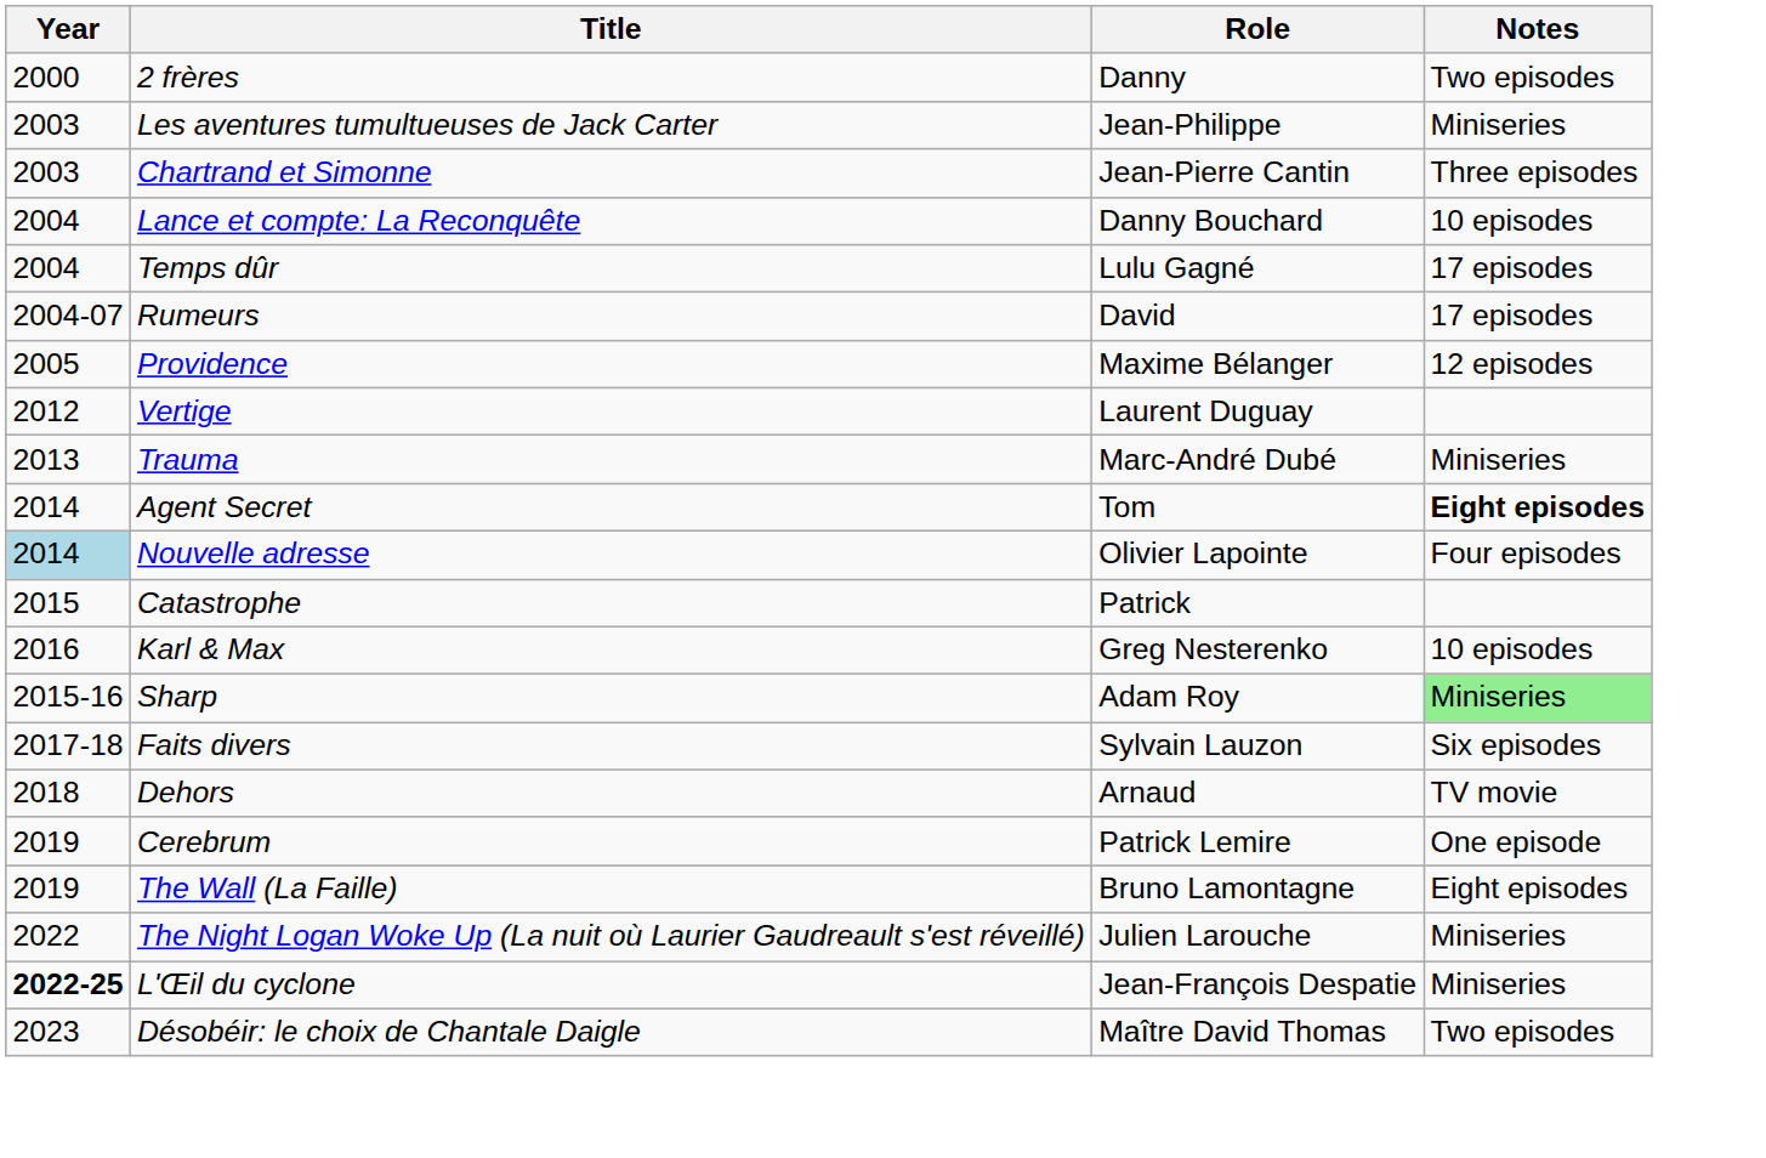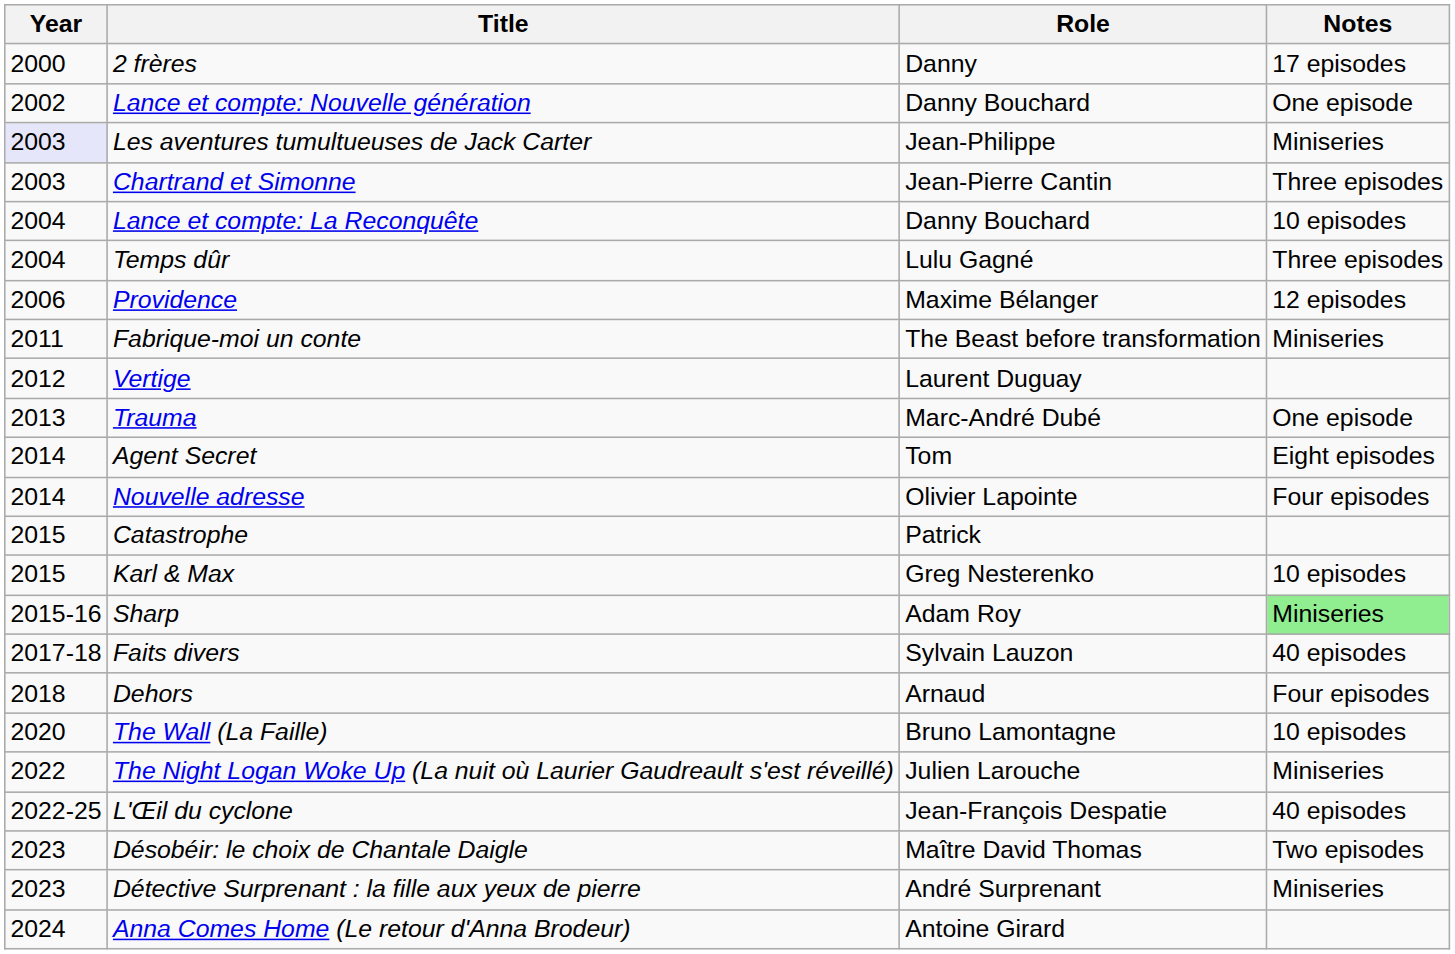 <table class="wikitable">
 <tr>
 <th>Year</th>
 <th>Title</th>
 <th>Role</th>
 <th class="unsortable">Notes</th>
 </tr>
 <tr>
 <td>2000</td>
 <td><em>2 frères</em></td>
 <td>Danny</td>
-<td>Two episodes</td>
+<td>17 episodes</td>
 </tr>
 <tr>
-<td>2003</td>
+<td>2002</td>
+<td><em><a href='#'>Lance et compte: Nouvelle génération</a></em></td>
+<td>Danny Bouchard</td>
+<td>One episode</td>
+</tr>
+<tr>
+<td style="background: lavender;">2003</td>
 <td><em>Les aventures tumultueuses de Jack Carter</em></td>
 <td>Jean-Philippe</td>
 <td>Miniseries</td>
 </tr>
 <tr>
 <td>2003</td>
 <td><em><a href='#'>Chartrand et Simonne</a></em></td>
 <td>Jean-Pierre Cantin</td>
 <td>Three episodes</td>
 </tr>
 <tr>
 <td>2004</td>
 <td><em><a href='#'>Lance et compte: La Reconquête</a></em></td>
 <td>Danny Bouchard</td>
 <td>10 episodes</td>
 </tr>
 <tr>
 <td>2004</td>
 <td><em>Temps dûr</em></td>
 <td>Lulu Gagné</td>
-<td>17 episodes</td>
+<td>Three episodes</td>
 </tr>
 <tr>
-<td>2004-07</td>
-<td><em>Rumeurs</em></td>
-<td>David</td>
-<td>17 episodes</td>
-</tr>
-<tr>
-<td>2005</td>
+<td>2006</td>
 <td><em><a href='#'>Providence</a></em></td>
 <td>Maxime Bélanger</td>
 <td>12 episodes</td>
+</tr>
+<tr>
+<td>2011</td>
+<td><em>Fabrique-moi un conte</em></td>
+<td>The Beast before transformation</td>
+<td>Miniseries</td>
 </tr>
 <tr>
 <td>2012</td>
 <td><em><a href='#'>Vertige</a></em></td>
 <td>Laurent Duguay</td>
 <td></td>
 </tr>
 <tr>
 <td>2013</td>
 <td><em><a href='#'>Trauma</a></em></td>
 <td>Marc-André Dubé</td>
-<td>Miniseries</td>
+<td>One episode</td>
 </tr>
 <tr>
 <td>2014</td>
 <td><em>Agent Secret</em></td>
 <td>Tom</td>
-<td><strong>Eight episodes</strong></td>
+<td>Eight episodes</td>
 </tr>
 <tr>
-<td style="background: lightblue;">2014</td>
+<td>2014</td>
 <td><em><a href='#'>Nouvelle adresse</a></em></td>
 <td>Olivier Lapointe</td>
 <td>Four episodes</td>
 </tr>
 <tr>
 <td>2015</td>
 <td><em>Catastrophe</em></td>
 <td>Patrick</td>
 <td></td>
 </tr>
 <tr>
-<td>2016</td>
+<td>2015</td>
 <td><em>Karl & Max</em></td>
 <td>Greg Nesterenko</td>
 <td>10 episodes</td>
 </tr>
 <tr>
 <td>2015-16</td>
 <td><em>Sharp</em></td>
 <td>Adam Roy</td>
 <td style="background: lightgreen;">Miniseries</td>
 </tr>
 <tr>
 <td>2017-18</td>
 <td><em>Faits divers</em></td>
 <td>Sylvain Lauzon</td>
-<td>Six episodes</td>
+<td>40 episodes</td>
 </tr>
 <tr>
 <td>2018</td>
 <td><em>Dehors</em></td>
 <td>Arnaud</td>
-<td>TV movie</td>
+<td>Four episodes</td>
 </tr>
 <tr>
-<td>2019</td>
-<td><em>Cerebrum</em></td>
-<td>Patrick Lemire</td>
-<td>One episode</td>
-</tr>
-<tr>
-<td>2019</td>
+<td>2020</td>
 <td><em><a href='#'>The Wall</a> (La Faille)</em></td>
 <td>Bruno Lamontagne</td>
-<td>Eight episodes</td>
+<td>10 episodes</td>
 </tr>
 <tr>
 <td>2022</td>
 <td><em><a href='#'>The Night Logan Woke Up</a> (La nuit où Laurier Gaudreault s'est réveillé)</em></td>
 <td>Julien Larouche</td>
 <td>Miniseries</td>
 </tr>
 <tr>
-<td><strong>2022-25</strong></td>
+<td>2022-25</td>
 <td><em>L'Œil du cyclone</em></td>
 <td>Jean-François Despatie</td>
-<td>Miniseries</td>
+<td>40 episodes</td>
 </tr>
 <tr>
 <td>2023</td>
 <td><em>Désobéir: le choix de Chantale Daigle</em></td>
 <td>Maître David Thomas</td>
 <td>Two episodes</td>
 </tr>
+<tr>
+<td>2023</td>
+<td><em>Détective Surprenant : la fille aux yeux de pierre</em></td>
+<td>André Surprenant</td>
+<td>Miniseries</td>
+</tr>
+<tr>
+<td>2024</td>
+<td><em><a href='#'>Anna Comes Home</a> (Le retour d'Anna Brodeur)</em></td>
+<td>Antoine Girard</td>
+<td></td>
+</tr>
 </table>
